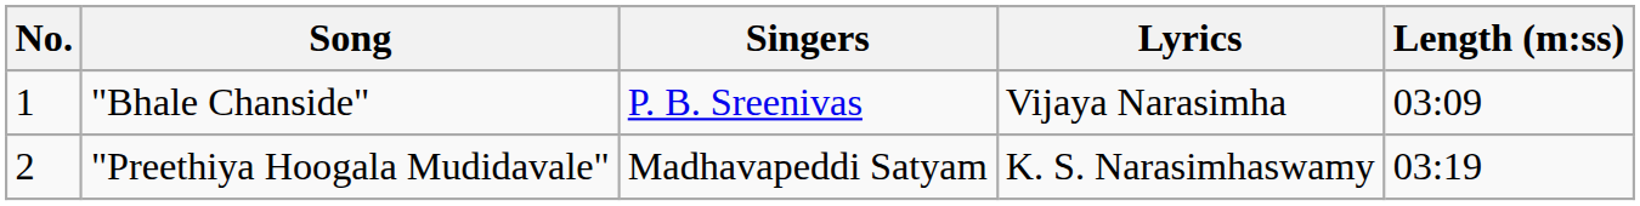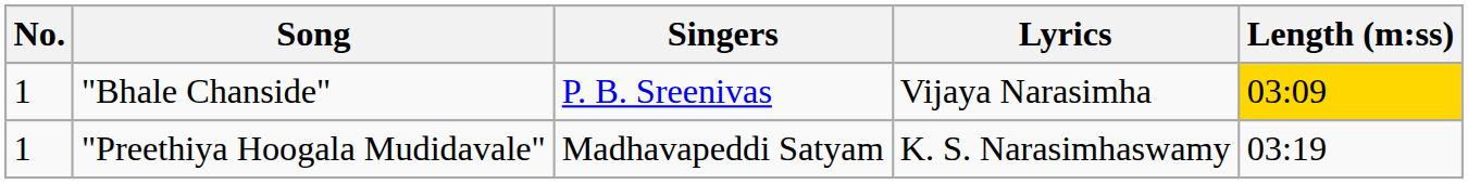 <table class="wikitable" style="font-size:95%;">
 <tr>
 <th>No.</th>
 <th>Song</th>
 <th>Singers</th>
 <th>Lyrics</th>
 <th>Length (m:ss)</th>
 </tr>
 <tr>
 <td>1</td>
 <td>"Bhale Chanside"</td>
 <td><a href='#'>P. B. Sreenivas</a></td>
 <td>Vijaya Narasimha</td>
-<td>03:09</td>
+<td style="background: gold;">03:09</td>
 </tr>
 <tr>
-<td>2</td>
+<td>1</td>
 <td>"Preethiya Hoogala Mudidavale"</td>
 <td>Madhavapeddi Satyam</td>
 <td>K. S. Narasimhaswamy</td>
 <td>03:19</td>
 </tr>
 </table>
